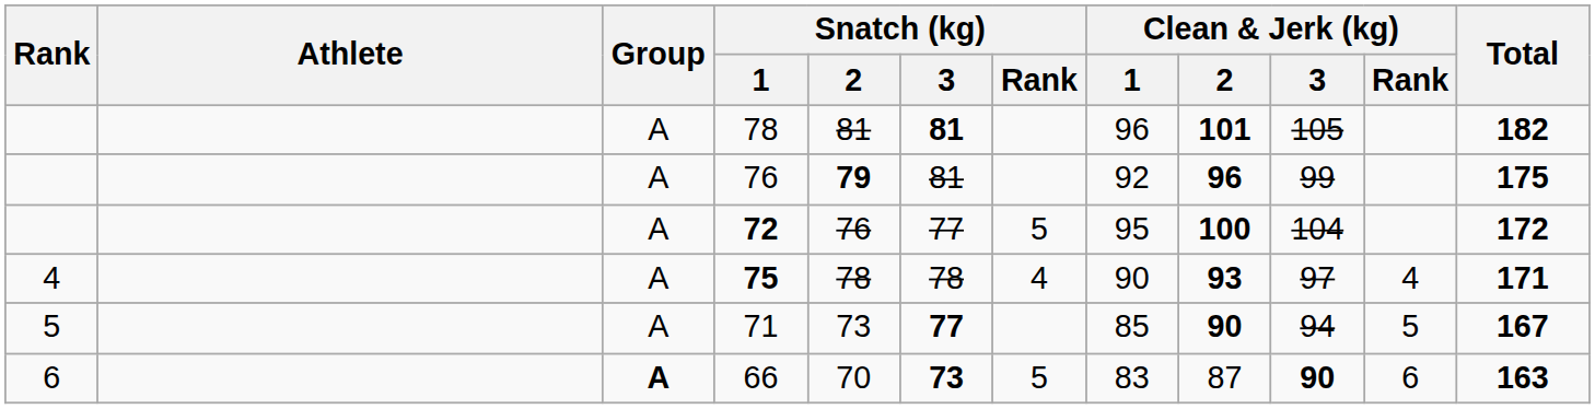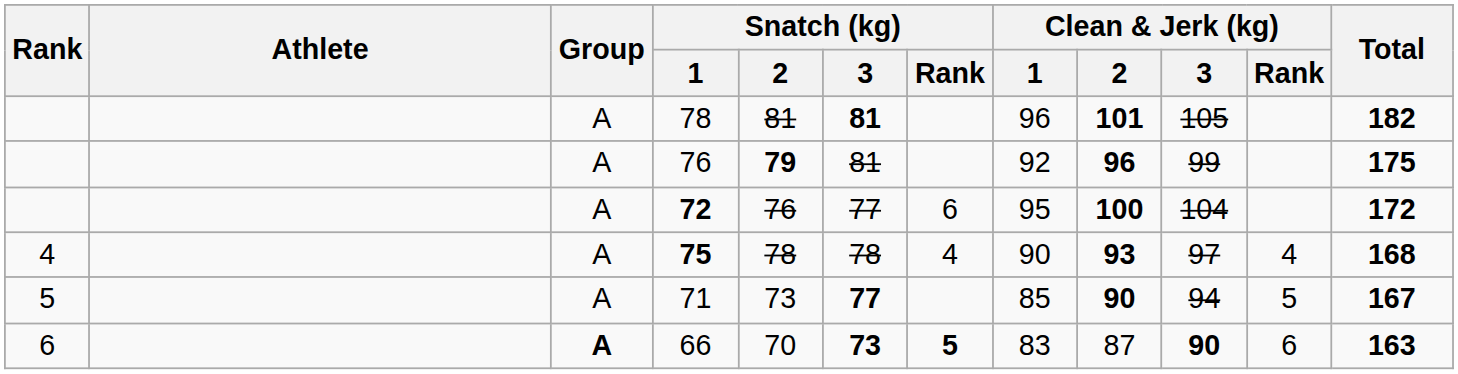 <table class = "wikitable" style="text-align:center;">
 <tr>
 <th rowspan=2 width=40>Rank</th>
 <th rowspan=2 width=250>Athlete</th>
 <th rowspan=2 width=50>Group</th>
 <th colspan=4>Snatch (kg)</th>
 <th colspan=4>Clean & Jerk (kg)</th>
 <th rowspan=2 width=60>Total</th>
 </tr>
 <tr>
 <th width=40>1</th>
 <th width=40>2</th>
 <th width=40>3</th>
 <th width=40>Rank</th>
 <th width=40>1</th>
 <th width=40>2</th>
 <th width=40>3</th>
 <th width=40>Rank</th>
 </tr>
 <tr>
 <td></td>
 <td align=left></td>
 <td>A</td>
 <td>78</td>
 <td><s>81</s></td>
 <td><strong>81</strong></td>
 <td></td>
 <td>96</td>
 <td><strong>101</strong></td>
 <td><s>105</s></td>
 <td></td>
 <td><strong>182</strong></td>
 </tr>
 <tr>
 <td></td>
 <td align=left></td>
 <td>A</td>
 <td>76</td>
 <td><strong>79</strong></td>
 <td><s>81</s></td>
 <td></td>
 <td>92</td>
 <td><strong>96</strong></td>
 <td><s>99</s></td>
 <td></td>
 <td><strong>175</strong></td>
 </tr>
 <tr>
 <td></td>
 <td align=left></td>
 <td>A</td>
 <td><strong>72</strong></td>
 <td><s>76</s></td>
 <td><s>77</s></td>
-<td>5</td>
+<td>6</td>
 <td>95</td>
 <td><strong>100</strong></td>
 <td><s>104</s></td>
 <td></td>
 <td><strong>172</strong></td>
 </tr>
 <tr>
 <td>4</td>
 <td align=left></td>
 <td>A</td>
 <td><strong>75</strong></td>
 <td><s>78</s></td>
 <td><s>78</s></td>
 <td>4</td>
 <td>90</td>
 <td><strong>93</strong></td>
 <td><s>97</s></td>
 <td>4</td>
-<td><strong>171</strong></td>
+<td><strong>168</strong></td>
 </tr>
 <tr>
 <td>5</td>
 <td align=left></td>
 <td>A</td>
 <td>71</td>
 <td>73</td>
 <td><strong>77</strong></td>
 <td></td>
 <td>85</td>
 <td><strong>90</strong></td>
 <td><s>94</s></td>
 <td>5</td>
 <td><strong>167</strong></td>
 </tr>
 <tr>
 <td>6</td>
 <td align=left></td>
 <td><strong>A</strong></td>
 <td>66</td>
 <td>70</td>
 <td><strong>73</strong></td>
-<td>5</td>
+<td><strong>5</strong></td>
 <td>83</td>
 <td>87</td>
 <td><strong>90</strong></td>
 <td>6</td>
 <td><strong>163</strong></td>
 </tr>
 </table>
